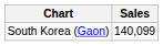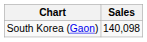 <table class="wikitable">
 <tr>
 <th>Chart</th>
 <th>Sales</th>
 </tr>
 <tr>
 <td>South Korea (<a href='#'>Gaon</a>)</td>
-<td align="center">140,099</td>
+<td align="center">140,098</td>
 </tr>
 </table>
